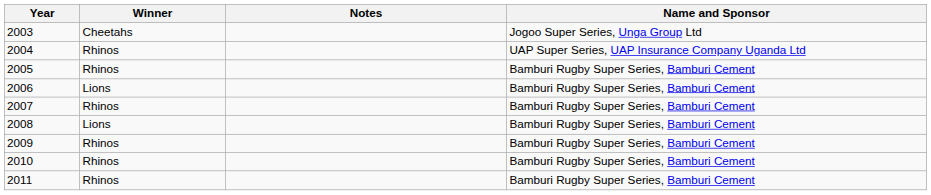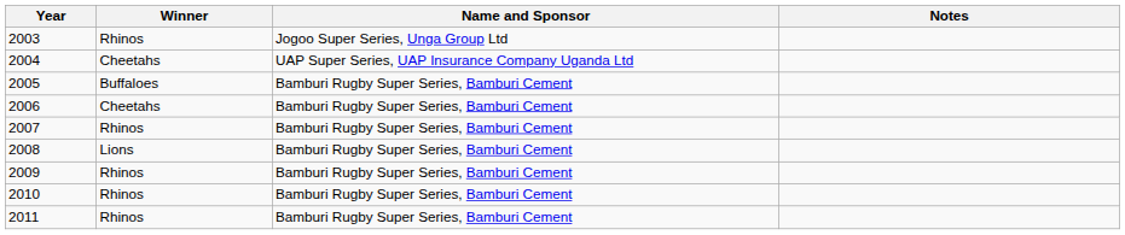 <table class="wikitable sortable" width=100%>
 <tr>
 <th width=100>Year</th>
 <th width=200>Winner</th>
+<th width=600>Name and Sponsor</th>
 <th width=400>Notes</th>
-<th width=600>Name and Sponsor</th>
 </tr>
 <tr>
 <td>2003</td>
-<td>Cheetahs</td>
+<td>Rhinos</td>
+<td>Jogoo Super Series, <a href='#'>Unga Group</a> Ltd</td>
 <td></td>
-<td>Jogoo Super Series, <a href='#'>Unga Group</a> Ltd</td>
 </tr>
 <tr>
 <td>2004</td>
-<td>Rhinos</td>
+<td>Cheetahs</td>
+<td>UAP Super Series, <a href='#'>UAP Insurance Company Uganda Ltd</a></td>
 <td></td>
-<td>UAP Super Series, <a href='#'>UAP Insurance Company Uganda Ltd</a></td>
 </tr>
 <tr>
 <td>2005</td>
-<td>Rhinos</td>
+<td>Buffaloes</td>
+<td>Bamburi Rugby Super Series, <a href='#'>Bamburi Cement</a></td>
 <td></td>
-<td>Bamburi Rugby Super Series, <a href='#'>Bamburi Cement</a></td>
 </tr>
 <tr>
 <td>2006</td>
-<td>Lions</td>
+<td>Cheetahs</td>
+<td>Bamburi Rugby Super Series, <a href='#'>Bamburi Cement</a></td>
 <td></td>
-<td>Bamburi Rugby Super Series, <a href='#'>Bamburi Cement</a></td>
 </tr>
 <tr>
 <td>2007</td>
 <td>Rhinos</td>
+<td>Bamburi Rugby Super Series, <a href='#'>Bamburi Cement</a></td>
 <td></td>
-<td>Bamburi Rugby Super Series, <a href='#'>Bamburi Cement</a></td>
 </tr>
 <tr>
 <td>2008</td>
 <td>Lions</td>
+<td>Bamburi Rugby Super Series, <a href='#'>Bamburi Cement</a></td>
 <td></td>
-<td>Bamburi Rugby Super Series, <a href='#'>Bamburi Cement</a></td>
 </tr>
 <tr>
 <td>2009</td>
 <td>Rhinos</td>
+<td>Bamburi Rugby Super Series, <a href='#'>Bamburi Cement</a></td>
 <td></td>
-<td>Bamburi Rugby Super Series, <a href='#'>Bamburi Cement</a></td>
 </tr>
 <tr>
 <td>2010</td>
 <td>Rhinos</td>
+<td>Bamburi Rugby Super Series, <a href='#'>Bamburi Cement</a></td>
 <td></td>
-<td>Bamburi Rugby Super Series, <a href='#'>Bamburi Cement</a></td>
 </tr>
 <tr>
 <td>2011</td>
 <td>Rhinos</td>
+<td>Bamburi Rugby Super Series, <a href='#'>Bamburi Cement</a></td>
 <td></td>
-<td>Bamburi Rugby Super Series, <a href='#'>Bamburi Cement</a></td>
 </tr>
 </table>
